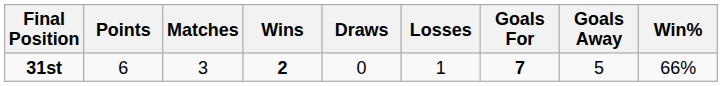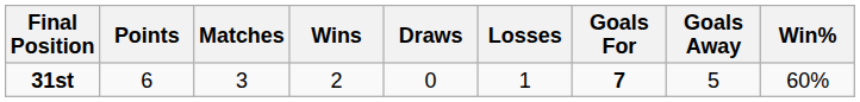 <table class="wikitable" style="font-size: 95%; text-align: center;">
 <tr>
 <th width=60>Final Position</th>
 <th width=60>Points</th>
 <th width=60>Matches</th>
 <th width=60>Wins</th>
 <th width=60>Draws</th>
 <th width=60>Losses</th>
 <th width=60>Goals For</th>
 <th width=60>Goals Away</th>
 <th width=60>Win%</th>
 </tr>
 <tr>
 <td><strong>31st</strong></td>
 <td>6</td>
 <td>3</td>
-<td><strong>2</strong></td>
+<td>2</td>
 <td>0</td>
 <td>1</td>
 <td><strong>7</strong></td>
 <td>5</td>
-<td>66%</td>
+<td>60%</td>
 </tr>
 </table>
